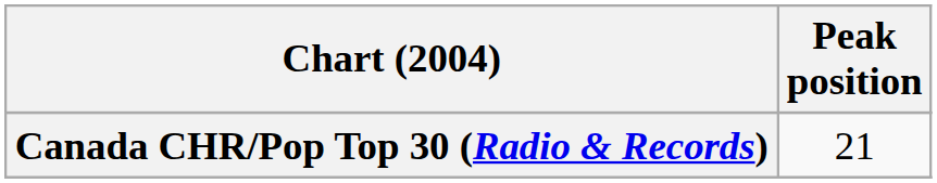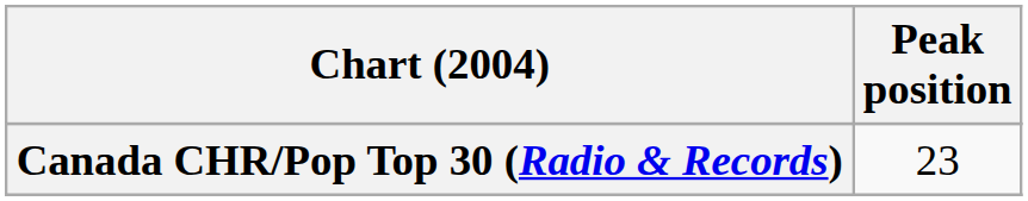 <table class="wikitable sortable plainrowheaders" style="text-align:center">
 <tr>
 <th scope="col">Chart (2004)</th>
 <th scope="col">Peak<br>position</th>
 </tr>
 <tr>
 </tr>
 <tr>
 </tr>
 <tr>
 </tr>
 <tr>
 <th scope="row">Canada CHR/Pop Top 30 (<em><a href='#'>Radio & Records</a></em>)</th>
-<td>21</td>
+<td>23</td>
 </tr>
 <tr>
 </tr>
 <tr>
 </tr>
 <tr>
 </tr>
 <tr>
 </tr>
 <tr>
 </tr>
 <tr>
 </tr>
 <tr>
 </tr>
 <tr>
 </tr>
 <tr>
 </tr>
 <tr>
 </tr>
 <tr>
 </tr>
 <tr>
 </tr>
 <tr>
 </tr>
 </table>
